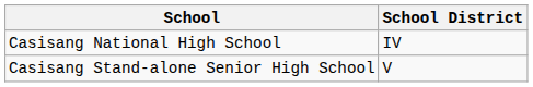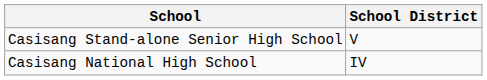 <table class="wikitable">
 <tr>
 <th>School</th>
 <th>School District</th>
 </tr>
 <tr>
+<td>Casisang Stand-alone Senior High School</td>
+<td>V</td>
+</tr>
+<tr>
 <td>Casisang National High School</td>
 <td>IV</td>
 </tr>
-<tr>
-<td>Casisang Stand-alone Senior High School</td>
-<td>V</td>
-</tr>
 </table>
